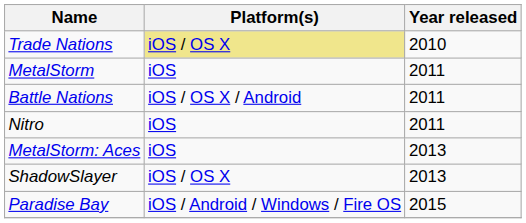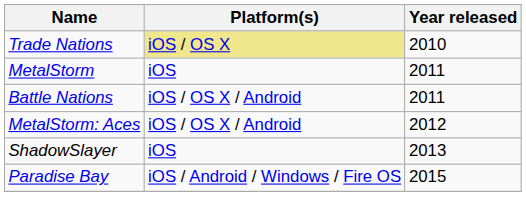 <table class="wikitable sortable">
 <tr>
 <th>Name</th>
 <th>Platform(s)</th>
 <th>Year released</th>
 </tr>
 <tr>
 <td><em><a href='#'>Trade Nations</a></em></td>
 <td style="background: khaki;"><a href='#'>iOS</a> / <a href='#'>OS X</a></td>
 <td>2010</td>
 </tr>
 <tr>
 <td><em><a href='#'>MetalStorm</a></em></td>
 <td><a href='#'>iOS</a></td>
 <td>2011</td>
 </tr>
 <tr>
 <td><em><a href='#'>Battle Nations</a></em></td>
 <td><a href='#'>iOS</a> / <a href='#'>OS X</a> / <a href='#'>Android</a></td>
 <td>2011</td>
 </tr>
 <tr>
-<td><em>Nitro</em></td>
-<td><a href='#'>iOS</a></td>
-<td>2011</td>
-</tr>
-<tr>
 <td><em><a href='#'>MetalStorm: Aces</a></em></td>
-<td><a href='#'>iOS</a></td>
-<td>2013</td>
+<td><a href='#'>iOS</a> / <a href='#'>OS X</a> / <a href='#'>Android</a></td>
+<td>2012</td>
 </tr>
 <tr>
 <td><em>ShadowSlayer</em></td>
-<td><a href='#'>iOS</a> / <a href='#'>OS X</a></td>
+<td><a href='#'>iOS</a></td>
 <td>2013</td>
 </tr>
 <tr>
 <td><em><a href='#'>Paradise Bay</a></em></td>
 <td><a href='#'>iOS</a> / <a href='#'>Android</a> / <a href='#'>Windows</a> / <a href='#'>Fire OS</a></td>
 <td>2015</td>
 </tr>
 <tr>
 </tr>
 </table>
